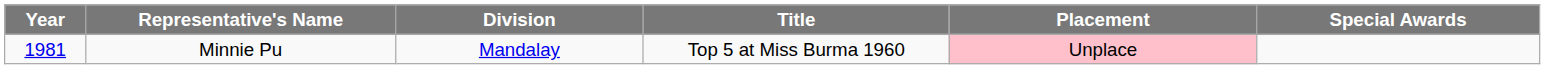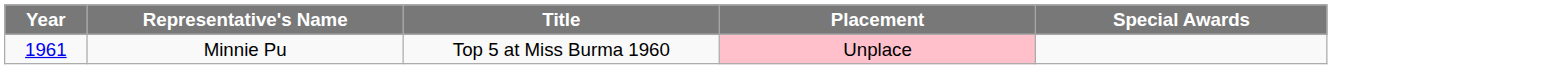 <table class="wikitable sortable" style="font-size: 95%; text-align:center">
 <tr>
 <th width="60" style="background-color:#787878;color:#FFFFFF;">Year</th>
 <th width="250" style="background-color:#787878;color:#FFFFFF;">Representative's Name</th>
-<th width="200" style="background-color:#787878;color:#FFFFFF;">Division</th>
 <th width="250" style="background-color:#787878;color:#FFFFFF;">Title</th>
 <th width="250" style="background-color:#787878;color:#FFFFFF;">Placement</th>
 <th width="230" style="background-color:#787878;color:#FFFFFF;">Special Awards</th>
 </tr>
 <tr>
-<td><a href='#'>1981</a></td>
+<td><a href='#'>1961</a></td>
 <td>Minnie Pu</td>
-<td> <a href='#'>Mandalay</a></td>
 <td>Top 5 at Miss Burma 1960</td>
 <td style="background: pink;">Unplace</td>
 <td></td>
 </tr>
 </table>
